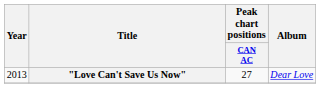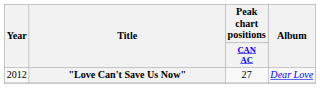 <table class="wikitable plainrowheaders" style="text-align:center;">
 <tr>
 <th scope="col" rowspan="2" style="width:1em;">Year</th>
 <th scope="col" rowspan="2" style="width:19em;">Title</th>
 <th scope="col">Peak chart positions</th>
 <th scope="col" rowspan="2">Album</th>
 </tr>
 <tr>
 <th scope="col" style="width:3em;font-size:85%;"><a href='#'>CAN<br>AC</a><br></th>
 </tr>
 <tr>
-<td>2013</td>
+<td>2012</td>
 <th scope="row">"Love Can't Save Us Now" <br> </th>
 <td>27</td>
 <td><a href='#'><em>Dear Love</em></a></td>
 </tr>
 <tr>
 </tr>
 </table>
